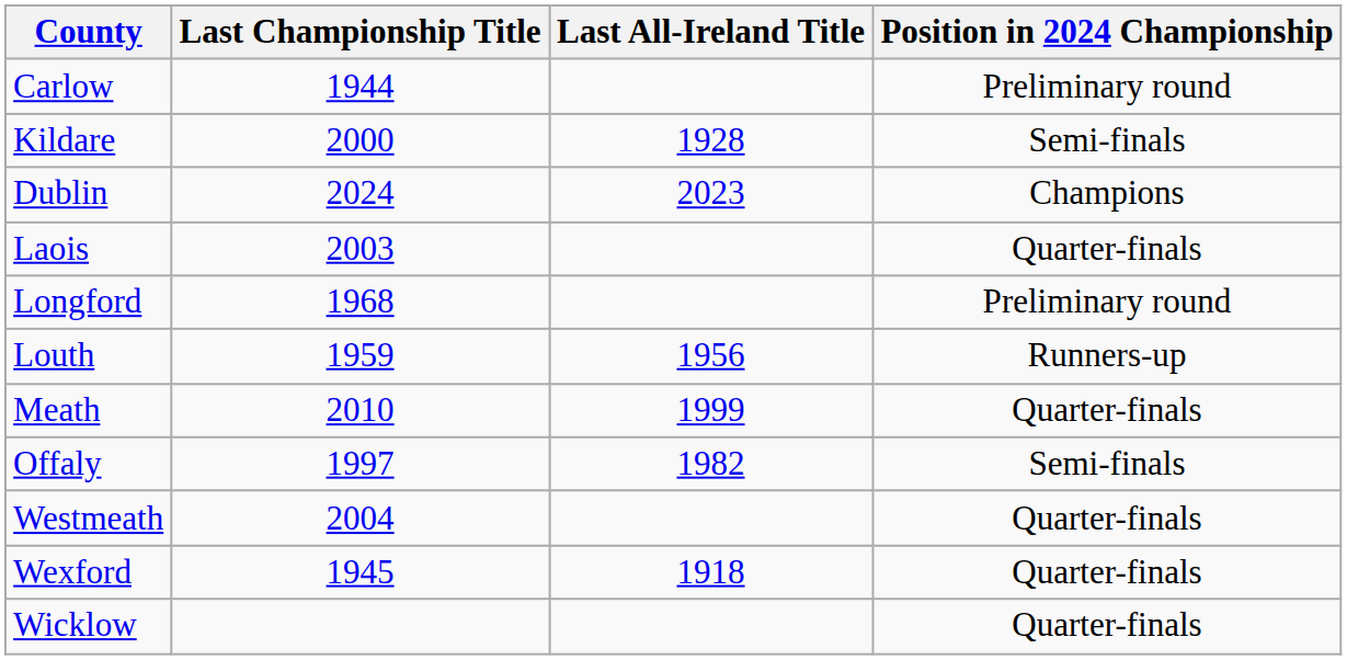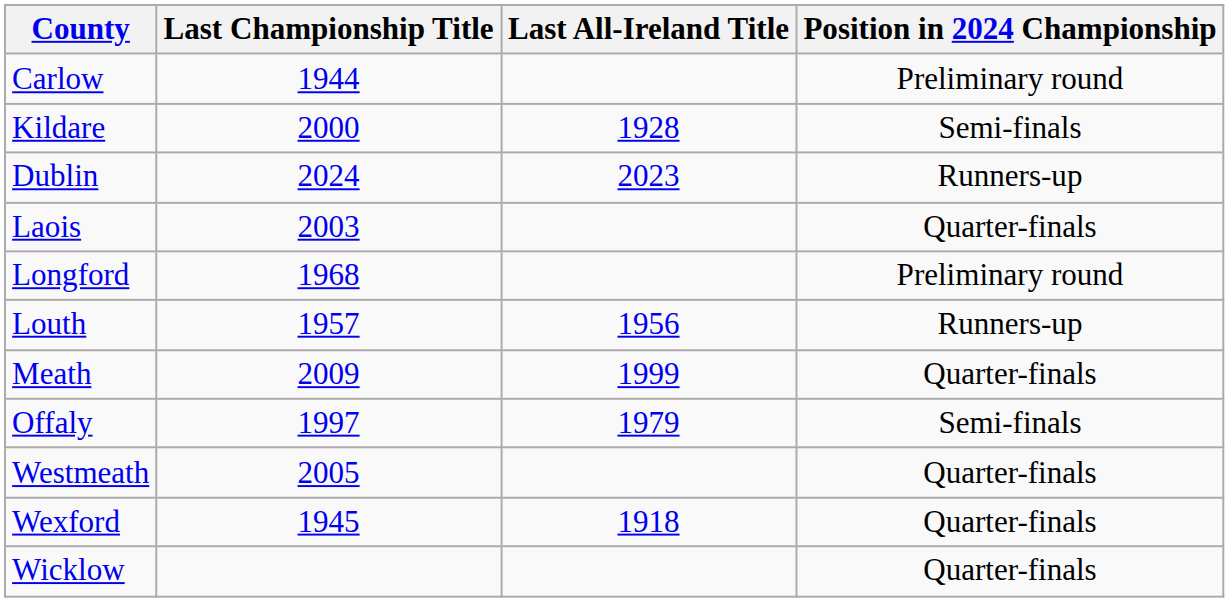 <table class="wikitable sortable" style="text-align:center">
 <tr>
 <th><a href='#'>County</a></th>
 <th>Last Championship Title</th>
 <th>Last All-Ireland Title</th>
 <th>Position in <a href='#'>2024</a> Championship</th>
 </tr>
 <tr>
 <td style="text-align:left"> <a href='#'>Carlow</a></td>
 <td><a href='#'>1944</a></td>
 <td></td>
 <td>Preliminary round</td>
 </tr>
 <tr>
 <td style="text-align:left"> <a href='#'>Kildare</a></td>
 <td><a href='#'>2000</a></td>
 <td><a href='#'>1928</a></td>
 <td>Semi-finals</td>
 </tr>
 <tr>
 <td style="text-align:left"> <a href='#'>Dublin</a></td>
 <td><a href='#'>2024</a></td>
 <td><a href='#'>2023</a></td>
-<td>Champions</td>
+<td>Runners-up</td>
 </tr>
 <tr>
 <td style="text-align:left"> <a href='#'>Laois</a></td>
 <td><a href='#'>2003</a></td>
 <td></td>
 <td>Quarter-finals</td>
 </tr>
 <tr>
 <td style="text-align:left"> <a href='#'>Longford</a></td>
 <td><a href='#'>1968</a></td>
 <td></td>
 <td>Preliminary round</td>
 </tr>
 <tr>
 <td style="text-align:left"> <a href='#'>Louth</a></td>
-<td><a href='#'>1959</a></td>
+<td><a href='#'>1957</a></td>
 <td><a href='#'>1956</a></td>
 <td>Runners-up</td>
 </tr>
 <tr>
 <td style="text-align:left"> <a href='#'>Meath</a></td>
-<td><a href='#'>2010</a></td>
+<td><a href='#'>2009</a></td>
 <td><a href='#'>1999</a></td>
 <td>Quarter-finals</td>
 </tr>
 <tr>
 <td style="text-align:left"> <a href='#'>Offaly</a></td>
 <td><a href='#'>1997</a></td>
-<td><a href='#'>1982</a></td>
+<td><a href='#'>1979</a></td>
 <td>Semi-finals</td>
 </tr>
 <tr>
 <td style="text-align:left"> <a href='#'>Westmeath</a></td>
-<td><a href='#'>2004</a></td>
+<td><a href='#'>2005</a></td>
 <td></td>
 <td>Quarter-finals</td>
 </tr>
 <tr>
 <td style="text-align:left"> <a href='#'>Wexford</a></td>
 <td><a href='#'>1945</a></td>
 <td><a href='#'>1918</a></td>
 <td>Quarter-finals</td>
 </tr>
 <tr>
 <td style="text-align:left"> <a href='#'>Wicklow</a></td>
 <td></td>
 <td></td>
 <td>Quarter-finals</td>
 </tr>
 </table>
